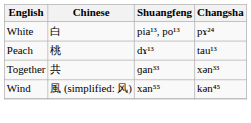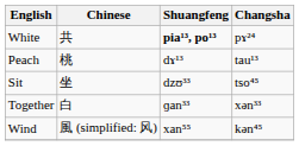 <table class="wikitable">
 <tr>
 <th>English</th>
 <th>Chinese</th>
 <th>Shuangfeng</th>
 <th>Changsha</th>
 </tr>
 <tr>
 <td>White</td>
-<td>白 </td>
-<td>pia¹³, po¹³</td>
+<td>共</td>
+<td><strong>pia¹³, po¹³</strong></td>
 <td>pɤ²⁴</td>
 </tr>
 <tr>
 <td>Peach</td>
 <td>桃</td>
 <td>dɤ¹³</td>
 <td>tau¹³</td>
 </tr>
 <tr>
+<td>Sit</td>
+<td>坐</td>
+<td>dzʊ³³</td>
+<td>tso⁴⁵</td>
+</tr>
+<tr>
 <td>Together</td>
-<td>共</td>
+<td>白 </td>
 <td>ɡan³³</td>
 <td>xən³³</td>
 </tr>
 <tr>
 <td>Wind</td>
 <td>風 (simplified: 风)</td>
 <td>xan⁵⁵</td>
 <td>kən⁴⁵</td>
 </tr>
 <tr>
 </tr>
 </table>
